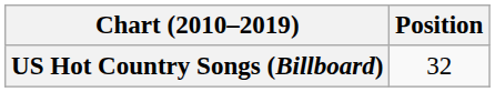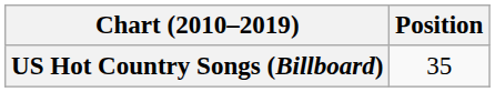 <table class="wikitable plainrowheaders" style="text-align:center">
 <tr>
 <th scope="col">Chart (2010–2019)</th>
 <th scope="col">Position</th>
 </tr>
 <tr>
 <th scope="row">US Hot Country Songs (<em>Billboard</em>)</th>
-<td>32</td>
+<td>35</td>
 </tr>
 </table>
